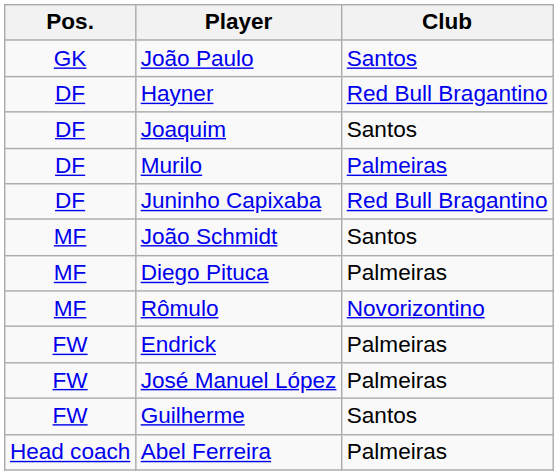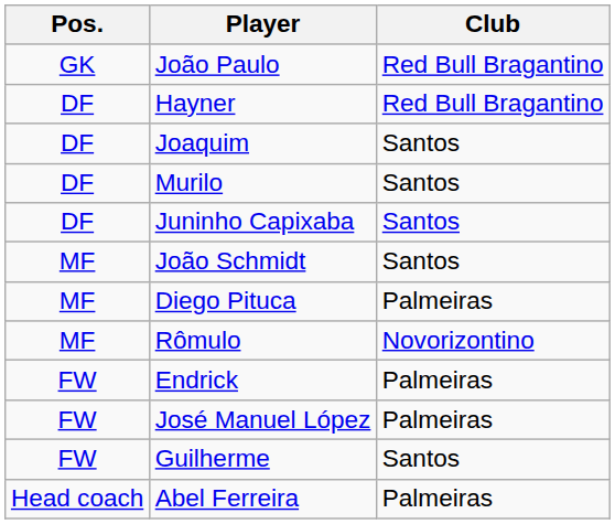 <table class="wikitable">
 <tr>
 <th>Pos.</th>
 <th>Player</th>
 <th>Club</th>
 </tr>
 <tr>
 <td style="text-align:center;" rowspan=><a href='#'>GK</a></td>
 <td> <a href='#'>João Paulo</a></td>
-<td><a href='#'>Santos</a></td>
+<td><a href='#'>Red Bull Bragantino</a></td>
 </tr>
 <tr>
 <td style="text-align:center;" rowspan=><a href='#'>DF</a></td>
 <td> <a href='#'>Hayner</a></td>
 <td><a href='#'>Red Bull Bragantino</a></td>
 </tr>
 <tr>
 <td style="text-align:center;" rowspan=><a href='#'>DF</a></td>
 <td> <a href='#'>Joaquim</a></td>
 <td>Santos</td>
 </tr>
 <tr>
 <td style="text-align:center;" rowspan=><a href='#'>DF</a></td>
 <td> <a href='#'>Murilo</a></td>
-<td><a href='#'>Palmeiras</a></td>
+<td>Santos</td>
 </tr>
 <tr>
 <td style="text-align:center;" rowspan=><a href='#'>DF</a></td>
 <td> <a href='#'>Juninho Capixaba</a></td>
-<td><a href='#'>Red Bull Bragantino</a></td>
+<td><a href='#'>Santos</a></td>
 </tr>
 <tr>
 <td style="text-align:center;" rowspan=><a href='#'>MF</a></td>
 <td> <a href='#'>João Schmidt</a></td>
 <td>Santos</td>
 </tr>
 <tr>
 <td style="text-align:center;" rowspan=><a href='#'>MF</a></td>
 <td> <a href='#'>Diego Pituca</a></td>
 <td>Palmeiras</td>
 </tr>
 <tr>
 <td style="text-align:center;" rowspan=><a href='#'>MF</a></td>
 <td> <a href='#'>Rômulo</a></td>
 <td><a href='#'>Novorizontino</a></td>
 </tr>
 <tr>
 <td style="text-align:center;" rowspan=><a href='#'>FW</a></td>
 <td> <a href='#'>Endrick</a></td>
 <td>Palmeiras</td>
 </tr>
 <tr>
 <td style="text-align:center;" rowspan=><a href='#'>FW</a></td>
 <td> <a href='#'>José Manuel López</a></td>
 <td>Palmeiras</td>
 </tr>
 <tr>
 <td style="text-align:center;" rowspan=><a href='#'>FW</a></td>
 <td> <a href='#'>Guilherme</a></td>
 <td>Santos</td>
 </tr>
 <tr>
 <td style="text-align:center;" rowspan=><a href='#'>Head coach</a></td>
 <td> <a href='#'>Abel Ferreira</a></td>
 <td>Palmeiras</td>
 </tr>
 </table>
